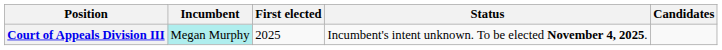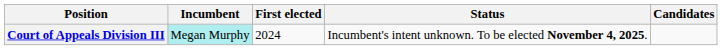 <table class="wikitable sortable">
 <tr>
 <th>Position</th>
 <th>Incumbent</th>
 <th>First elected</th>
 <th>Status</th>
 <th>Candidates</th>
 </tr>
 <tr>
 <th><a href='#'>Court of Appeals Division III</a></th>
 <td style="background: paleturquoise;">Megan Murphy</td>
-<td>2025</td>
+<td>2024</td>
 <td>Incumbent's intent unknown. To be elected <strong>November 4, 2025</strong>.</td>
 <td></td>
 </tr>
 </table>
